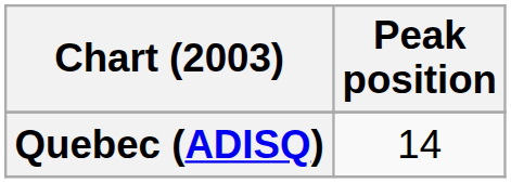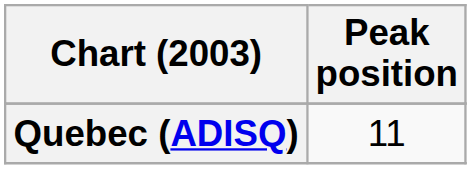 <table class="wikitable sortable plainrowheaders" style="text-align:center">
 <tr>
 <th>Chart (2003)</th>
 <th>Peak<br>position</th>
 </tr>
 <tr>
 </tr>
 <tr>
 </tr>
 <tr>
 </tr>
 <tr>
 <th scope="row">Quebec (<a href='#'>ADISQ</a>)</th>
-<td>14</td>
+<td>11</td>
 </tr>
 <tr>
 </tr>
 </table>
